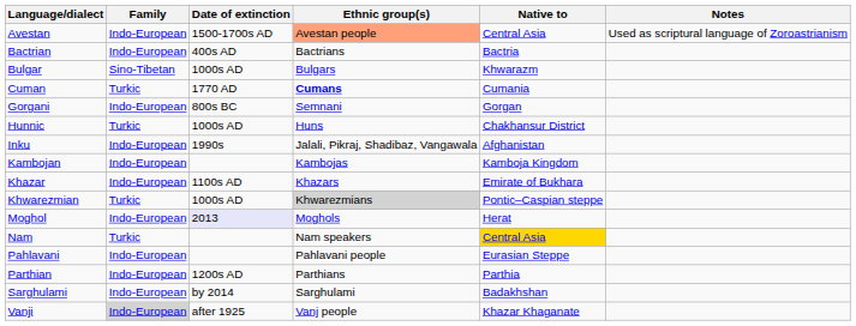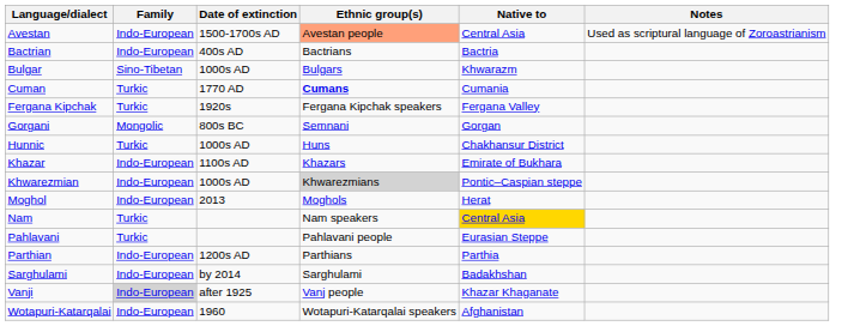 <table class="wikitable sortable">
 <tr>
 <th>Language/dialect</th>
 <th>Family</th>
 <th data-sort-type=number>Date of extinction</th>
 <th>Ethnic group(s)</th>
 <th>Native to</th>
 <th>Notes</th>
 </tr>
 <tr>
 <td><a href='#'>Avestan</a></td>
 <td><a href='#'>Indo-European</a></td>
 <td data-sort-value="1500.00001">1500-1700s AD</td>
 <td style="background: lightsalmon;">Avestan people</td>
 <td><a href='#'>Central Asia</a></td>
 <td>Used as scriptural language of <a href='#'>Zoroastrianism</a></td>
 </tr>
 <tr>
 <td><a href='#'>Bactrian</a></td>
 <td><a href='#'>Indo-European</a></td>
 <td data-sort-value="400.00001">400s AD</td>
 <td>Bactrians</td>
 <td><a href='#'>Bactria</a></td>
 <td></td>
 </tr>
 <tr>
 <td><a href='#'>Bulgar</a></td>
 <td><a href='#'>Sino-Tibetan</a></td>
 <td data-sort-value="1000.00001">1000s AD</td>
 <td><a href='#'>Bulgars</a></td>
 <td><a href='#'>Khwarazm</a></td>
 <td></td>
 </tr>
 <tr>
 <td><a href='#'>Cuman</a></td>
 <td><a href='#'>Turkic</a></td>
 <td data-sort-value="1700.00001">1770 AD</td>
 <td><strong><a href='#'>Cumans</a></strong></td>
 <td><a href='#'>Cumania</a></td>
 <td></td>
 </tr>
 <tr>
+<td><a href='#'>Fergana Kipchak</a></td>
+<td><a href='#'>Turkic</a></td>
+<td data-sort-value="1920.00001">1920s</td>
+<td>Fergana Kipchak speakers</td>
+<td><a href='#'>Fergana Valley</a></td>
+<td></td>
+</tr>
+<tr>
 <td><a href='#'>Gorgani</a></td>
-<td><a href='#'>Indo-European</a></td>
+<td><a href='#'>Mongolic</a></td>
 <td data-sort-value="-800.00001">800s BC</td>
 <td><a href='#'>Semnani</a></td>
 <td><a href='#'>Gorgan</a></td>
 <td></td>
 </tr>
 <tr>
 <td><a href='#'>Hunnic</a></td>
 <td><a href='#'>Turkic</a></td>
 <td data-sort-value="1000.00001">1000s AD</td>
 <td><a href='#'>Huns</a></td>
 <td><a href='#'>Chakhansur District</a></td>
 <td></td>
 </tr>
 <tr>
-<td><a href='#'>Inku</a></td>
-<td><a href='#'>Indo-European</a></td>
-<td data-sort-value="1990.00001">1990s</td>
-<td>Jalali, Pikraj, Shadibaz, Vangawala</td>
-<td><a href='#'>Afghanistan</a></td>
-<td></td>
-</tr>
-<tr>
-<td><a href='#'>Kambojan</a></td>
-<td><a href='#'>Indo-European</a></td>
-<td data-sort-value="_"></td>
-<td><a href='#'>Kambojas</a></td>
-<td><a href='#'>Kamboja Kingdom</a></td>
-<td></td>
-</tr>
-<tr>
 <td><a href='#'>Khazar</a></td>
 <td><a href='#'>Indo-European</a></td>
 <td data-sort-value="1100.00001">1100s AD</td>
 <td><a href='#'>Khazars</a></td>
 <td><a href='#'>Emirate of Bukhara</a></td>
 <td></td>
 </tr>
 <tr>
 <td><a href='#'>Khwarezmian</a></td>
-<td><a href='#'>Turkic</a></td>
+<td><a href='#'>Indo-European</a></td>
 <td data-sort-value="1000.00001">1000s AD</td>
 <td style="background: lightgrey;">Khwarezmians</td>
 <td><a href='#'>Pontic–Caspian steppe</a></td>
 <td></td>
 </tr>
 <tr>
 <td><a href='#'>Moghol</a></td>
 <td><a href='#'>Indo-European</a></td>
-<td data-sort-value="2013.00001" style="background: lavender;">2013</td>
+<td data-sort-value="2013.00001">2013</td>
 <td><a href='#'>Moghols</a></td>
 <td><a href='#'>Herat</a></td>
 <td></td>
 </tr>
 <tr>
 <td><a href='#'>Nam</a></td>
 <td><a href='#'>Turkic</a></td>
 <td data-sort-value="_"></td>
 <td>Nam speakers</td>
 <td style="background: gold;"><a href='#'>Central Asia</a></td>
 <td></td>
 </tr>
 <tr>
 <td><a href='#'>Pahlavani</a></td>
-<td><a href='#'>Indo-European</a></td>
+<td><a href='#'>Turkic</a></td>
 <td data-sort-value="_"></td>
 <td>Pahlavani people</td>
 <td><a href='#'>Eurasian Steppe</a></td>
 <td></td>
 </tr>
 <tr>
 <td><a href='#'>Parthian</a></td>
 <td><a href='#'>Indo-European</a></td>
 <td data-sort-value="1200.00001">1200s AD</td>
 <td>Parthians</td>
 <td><a href='#'>Parthia</a></td>
 <td></td>
 </tr>
 <tr>
 <td><a href='#'>Sarghulami</a></td>
 <td><a href='#'>Indo-European</a></td>
 <td data-sort-value="2014.00001">by 2014</td>
 <td>Sarghulami</td>
 <td><a href='#'>Badakhshan</a></td>
 <td></td>
 </tr>
 <tr>
 <td><a href='#'>Vanji</a></td>
 <td style="background: lightgrey;"><a href='#'>Indo-European</a></td>
 <td data-sort-value="1925.00001">after 1925</td>
 <td><a href='#'>Vanj</a> people</td>
 <td><a href='#'>Khazar Khaganate</a></td>
 <td></td>
 </tr>
+<tr>
+<td><a href='#'>Wotapuri-Katarqalai</a></td>
+<td><a href='#'>Indo-European</a></td>
+<td data-sort-value="1960.00001">1960</td>
+<td>Wotapuri-Katarqalai speakers</td>
+<td><a href='#'>Afghanistan</a></td>
+<td></td>
+</tr>
 </table>
